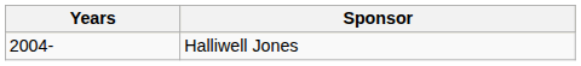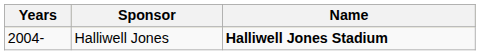 <table class="wikitable" width=60%>
 <tr bgcolor=#bdb76b>
 <th>Years</th>
 <th>Sponsor</th>
+<th>Name</th>
 </tr>
 <tr>
 <td>2004-</td>
 <td>Halliwell Jones</td>
+<td><strong>Halliwell Jones Stadium</strong></td>
 </tr>
 </table>
